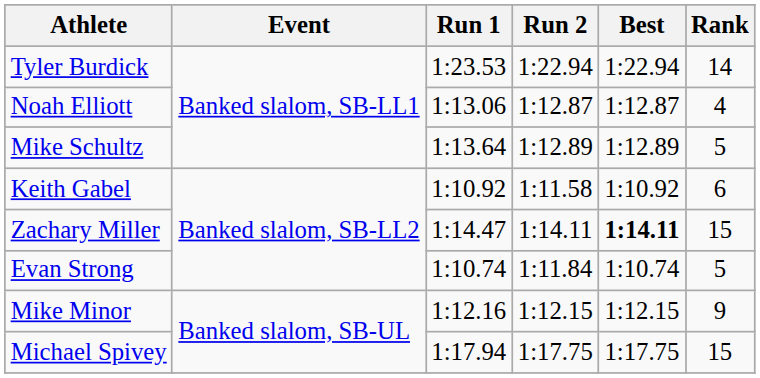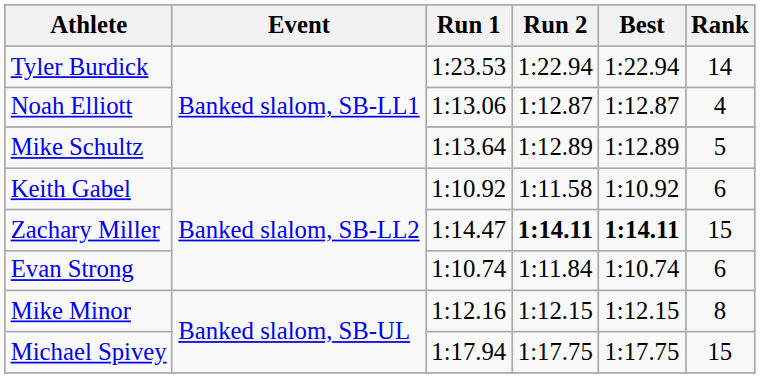 <table class=wikitable style=font-size:90%;text-align:center>
 <tr>
 <th>Athlete</th>
 <th>Event</th>
 <th>Run 1</th>
 <th>Run 2</th>
 <th>Best</th>
 <th>Rank</th>
 </tr>
 <tr>
 <td align=left><a href='#'>Tyler Burdick</a></td>
 <td align=left rowspan=3><a href='#'>Banked slalom, SB-LL1</a></td>
 <td>1:23.53</td>
 <td>1:22.94</td>
 <td>1:22.94</td>
 <td>14</td>
 </tr>
 <tr>
 <td align=left><a href='#'>Noah Elliott</a></td>
 <td>1:13.06</td>
 <td>1:12.87</td>
 <td>1:12.87</td>
 <td>4</td>
 </tr>
 <tr>
 <td align=left><a href='#'>Mike Schultz</a></td>
 <td>1:13.64</td>
 <td>1:12.89</td>
 <td>1:12.89</td>
 <td>5</td>
 </tr>
 <tr>
 <td align=left><a href='#'>Keith Gabel</a></td>
 <td align=left rowspan=3><a href='#'>Banked slalom, SB-LL2</a></td>
 <td>1:10.92</td>
 <td>1:11.58</td>
 <td>1:10.92</td>
 <td>6</td>
 </tr>
 <tr>
 <td align=left><a href='#'>Zachary Miller</a></td>
 <td>1:14.47</td>
-<td>1:14.11</td>
+<td><strong>1:14.11</strong></td>
 <td><strong>1:14.11</strong></td>
 <td>15</td>
 </tr>
 <tr>
 <td align=left><a href='#'>Evan Strong</a></td>
 <td>1:10.74</td>
 <td>1:11.84</td>
 <td>1:10.74</td>
-<td>5</td>
+<td>6</td>
 </tr>
 <tr>
 <td align=left><a href='#'>Mike Minor</a></td>
 <td align=left rowspan=2><a href='#'>Banked slalom, SB-UL</a></td>
 <td>1:12.16</td>
 <td>1:12.15</td>
 <td>1:12.15</td>
-<td>9</td>
+<td>8</td>
 </tr>
 <tr>
 <td align=left><a href='#'>Michael Spivey</a></td>
 <td>1:17.94</td>
 <td>1:17.75</td>
 <td>1:17.75</td>
 <td>15</td>
 </tr>
 </table>
